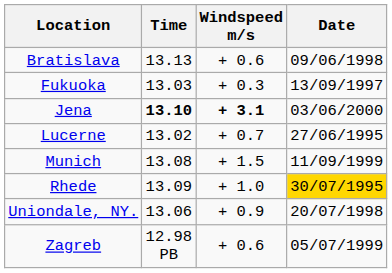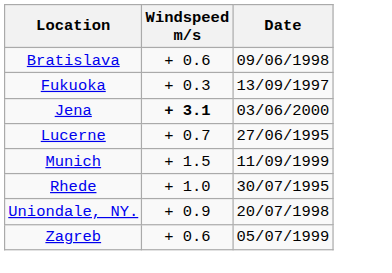 <table class="wikitable" style= "text-align: center">
 <tr>
 <th>Location</th>
-<th>Time</th>
 <th>Windspeed<br>m/s</th>
 <th>Date</th>
 </tr>
 <tr>
 <td><a href='#'>Bratislava</a></td>
-<td>13.13</td>
 <td>+ 0.6</td>
 <td>09/06/1998</td>
 </tr>
 <tr>
 <td><a href='#'>Fukuoka</a></td>
-<td>13.03</td>
 <td>+ 0.3</td>
 <td>13/09/1997</td>
 </tr>
 <tr>
 <td><a href='#'>Jena</a></td>
-<td><span><strong> 13.10 </strong></span></td>
 <td><span><strong> + 3.1 </strong></span></td>
 <td>03/06/2000</td>
 </tr>
 <tr>
 <td><a href='#'>Lucerne</a></td>
-<td>13.02</td>
 <td>+ 0.7</td>
 <td>27/06/1995</td>
 </tr>
 <tr>
 <td><a href='#'>Munich</a></td>
-<td>13.08</td>
 <td>+ 1.5</td>
 <td>11/09/1999</td>
 </tr>
 <tr>
 <td><a href='#'>Rhede</a></td>
-<td>13.09</td>
 <td>+ 1.0</td>
-<td style="background: gold;">30/07/1995</td>
+<td>30/07/1995</td>
 </tr>
 <tr>
 <td><a href='#'>Uniondale, NY.</a></td>
-<td>13.06</td>
 <td>+ 0.9</td>
 <td>20/07/1998</td>
 </tr>
 <tr>
 <td><a href='#'>Zagreb</a></td>
-<td>12.98<br>PB</td>
 <td>+ 0.6</td>
 <td>05/07/1999</td>
 </tr>
 </table>
